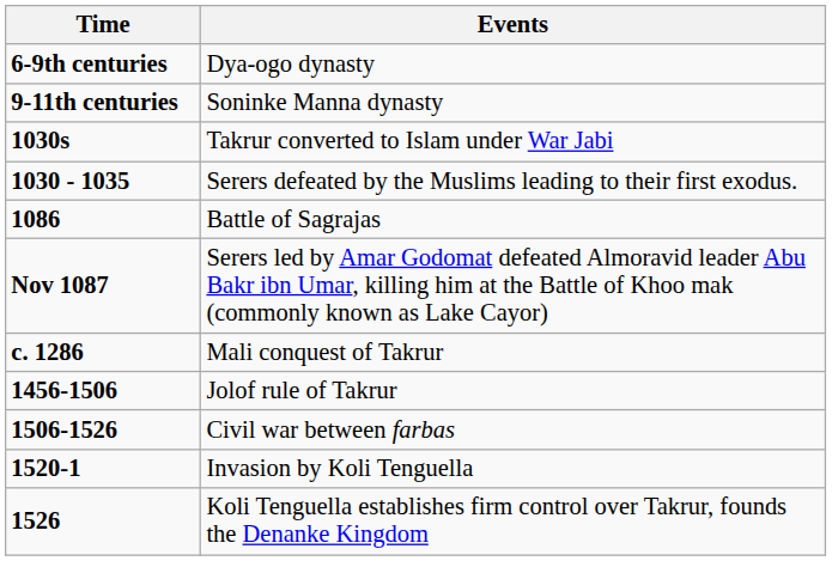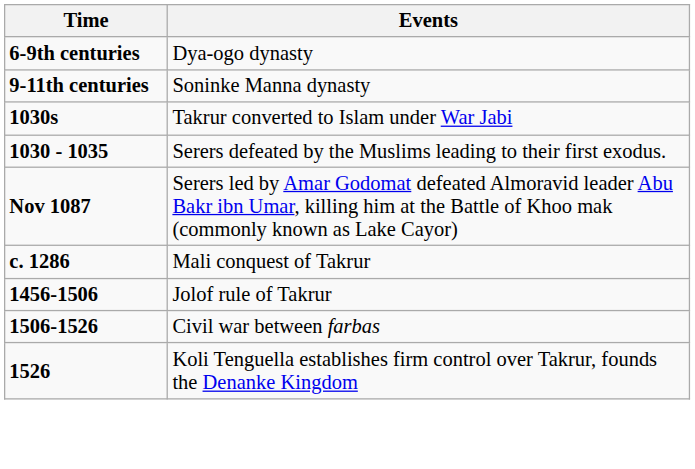 <table class="wikitable">
 <tr>
 <th style="width:120px">Time</th>
 <th style="width:400px">Events</th>
 </tr>
 <tr>
 <td><strong>6-9th centuries</strong></td>
 <td>Dya-ogo dynasty</td>
 </tr>
 <tr>
 <td><strong>9-11th centuries</strong></td>
 <td>Soninke Manna dynasty</td>
 </tr>
 <tr>
 <td><strong>1030s</strong></td>
 <td>Takrur converted to Islam under <a href='#'>War Jabi</a></td>
 </tr>
 <tr>
 <td><strong>1030 - 1035</strong></td>
 <td>Serers defeated by the Muslims leading to their first exodus.</td>
 </tr>
 <tr>
-<td><strong>1086</strong></td>
-<td>Battle of Sagrajas</td>
-</tr>
-<tr>
 <td><strong> Nov 1087</strong></td>
 <td>Serers led by <a href='#'>Amar Godomat</a> defeated Almoravid leader <a href='#'>Abu Bakr ibn Umar</a>, killing him at the Battle of Khoo mak (commonly known as Lake Cayor)</td>
 </tr>
 <tr>
 <td><strong>c. 1286</strong></td>
 <td>Mali conquest of Takrur</td>
 </tr>
 <tr>
 <td><strong>1456-1506</strong></td>
 <td>Jolof rule of Takrur</td>
 </tr>
 <tr>
 <td><strong>1506-1526</strong></td>
 <td>Civil war between <em>farbas</em></td>
 </tr>
 <tr>
-<td><strong>1520-1</strong></td>
-<td>Invasion by Koli Tenguella</td>
-</tr>
-<tr>
 <td><strong>1526</strong></td>
 <td>Koli Tenguella establishes firm control over Takrur, founds the <a href='#'>Denanke Kingdom</a></td>
 </tr>
 </table>
